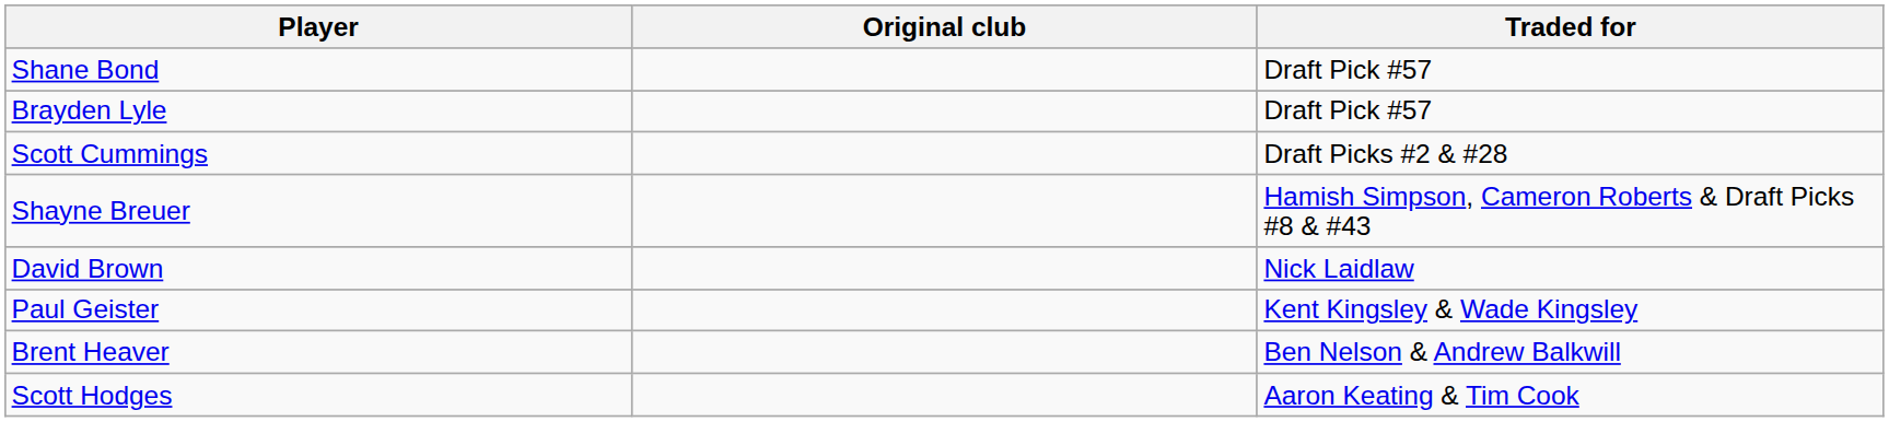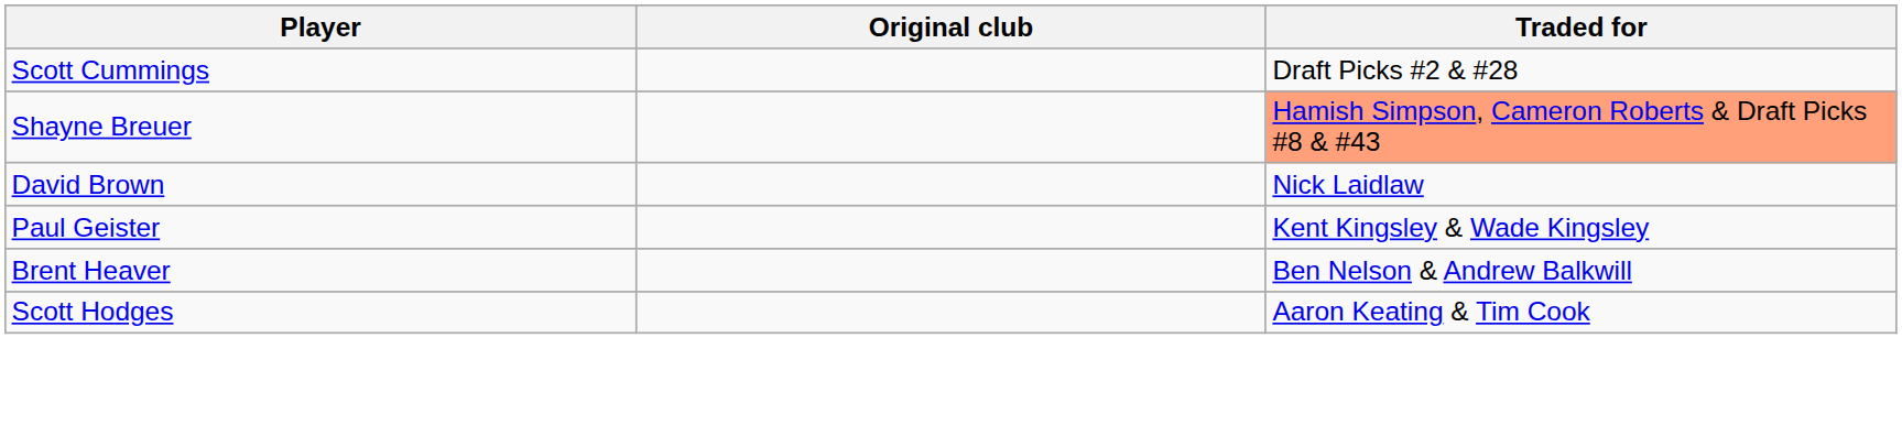 <table class="wikitable" style="font-size:90%; width:80%;">
 <tr>
 <th style="width:15%;">Player</th>
 <th style="width:15%;">Original club</th>
 <th style="width:15%;">Traded for</th>
-</tr>
-<tr>
-<td><a href='#'>Shane Bond</a></td>
-<td></td>
-<td>Draft Pick #57</td>
-</tr>
-<tr>
-<td><a href='#'>Brayden Lyle</a></td>
-<td></td>
-<td>Draft Pick #57</td>
 </tr>
 <tr>
 <td><a href='#'>Scott Cummings</a></td>
 <td></td>
 <td>Draft Picks #2 & #28</td>
 </tr>
 <tr>
 <td><a href='#'>Shayne Breuer</a></td>
 <td></td>
-<td><a href='#'>Hamish Simpson</a>, <a href='#'>Cameron Roberts</a> & Draft Picks #8 & #43</td>
+<td style="background: lightsalmon;"><a href='#'>Hamish Simpson</a>, <a href='#'>Cameron Roberts</a> & Draft Picks #8 & #43</td>
 </tr>
 <tr>
 <td><a href='#'>David Brown</a></td>
 <td></td>
 <td><a href='#'>Nick Laidlaw</a></td>
 </tr>
 <tr>
 <td><a href='#'>Paul Geister</a></td>
 <td></td>
 <td><a href='#'>Kent Kingsley</a> & <a href='#'>Wade Kingsley</a></td>
 </tr>
 <tr>
 <td><a href='#'>Brent Heaver</a></td>
 <td></td>
 <td><a href='#'>Ben Nelson</a> & <a href='#'>Andrew Balkwill</a></td>
 </tr>
 <tr>
 <td><a href='#'>Scott Hodges</a></td>
 <td></td>
 <td><a href='#'>Aaron Keating</a> & <a href='#'>Tim Cook</a></td>
 </tr>
 </table>
